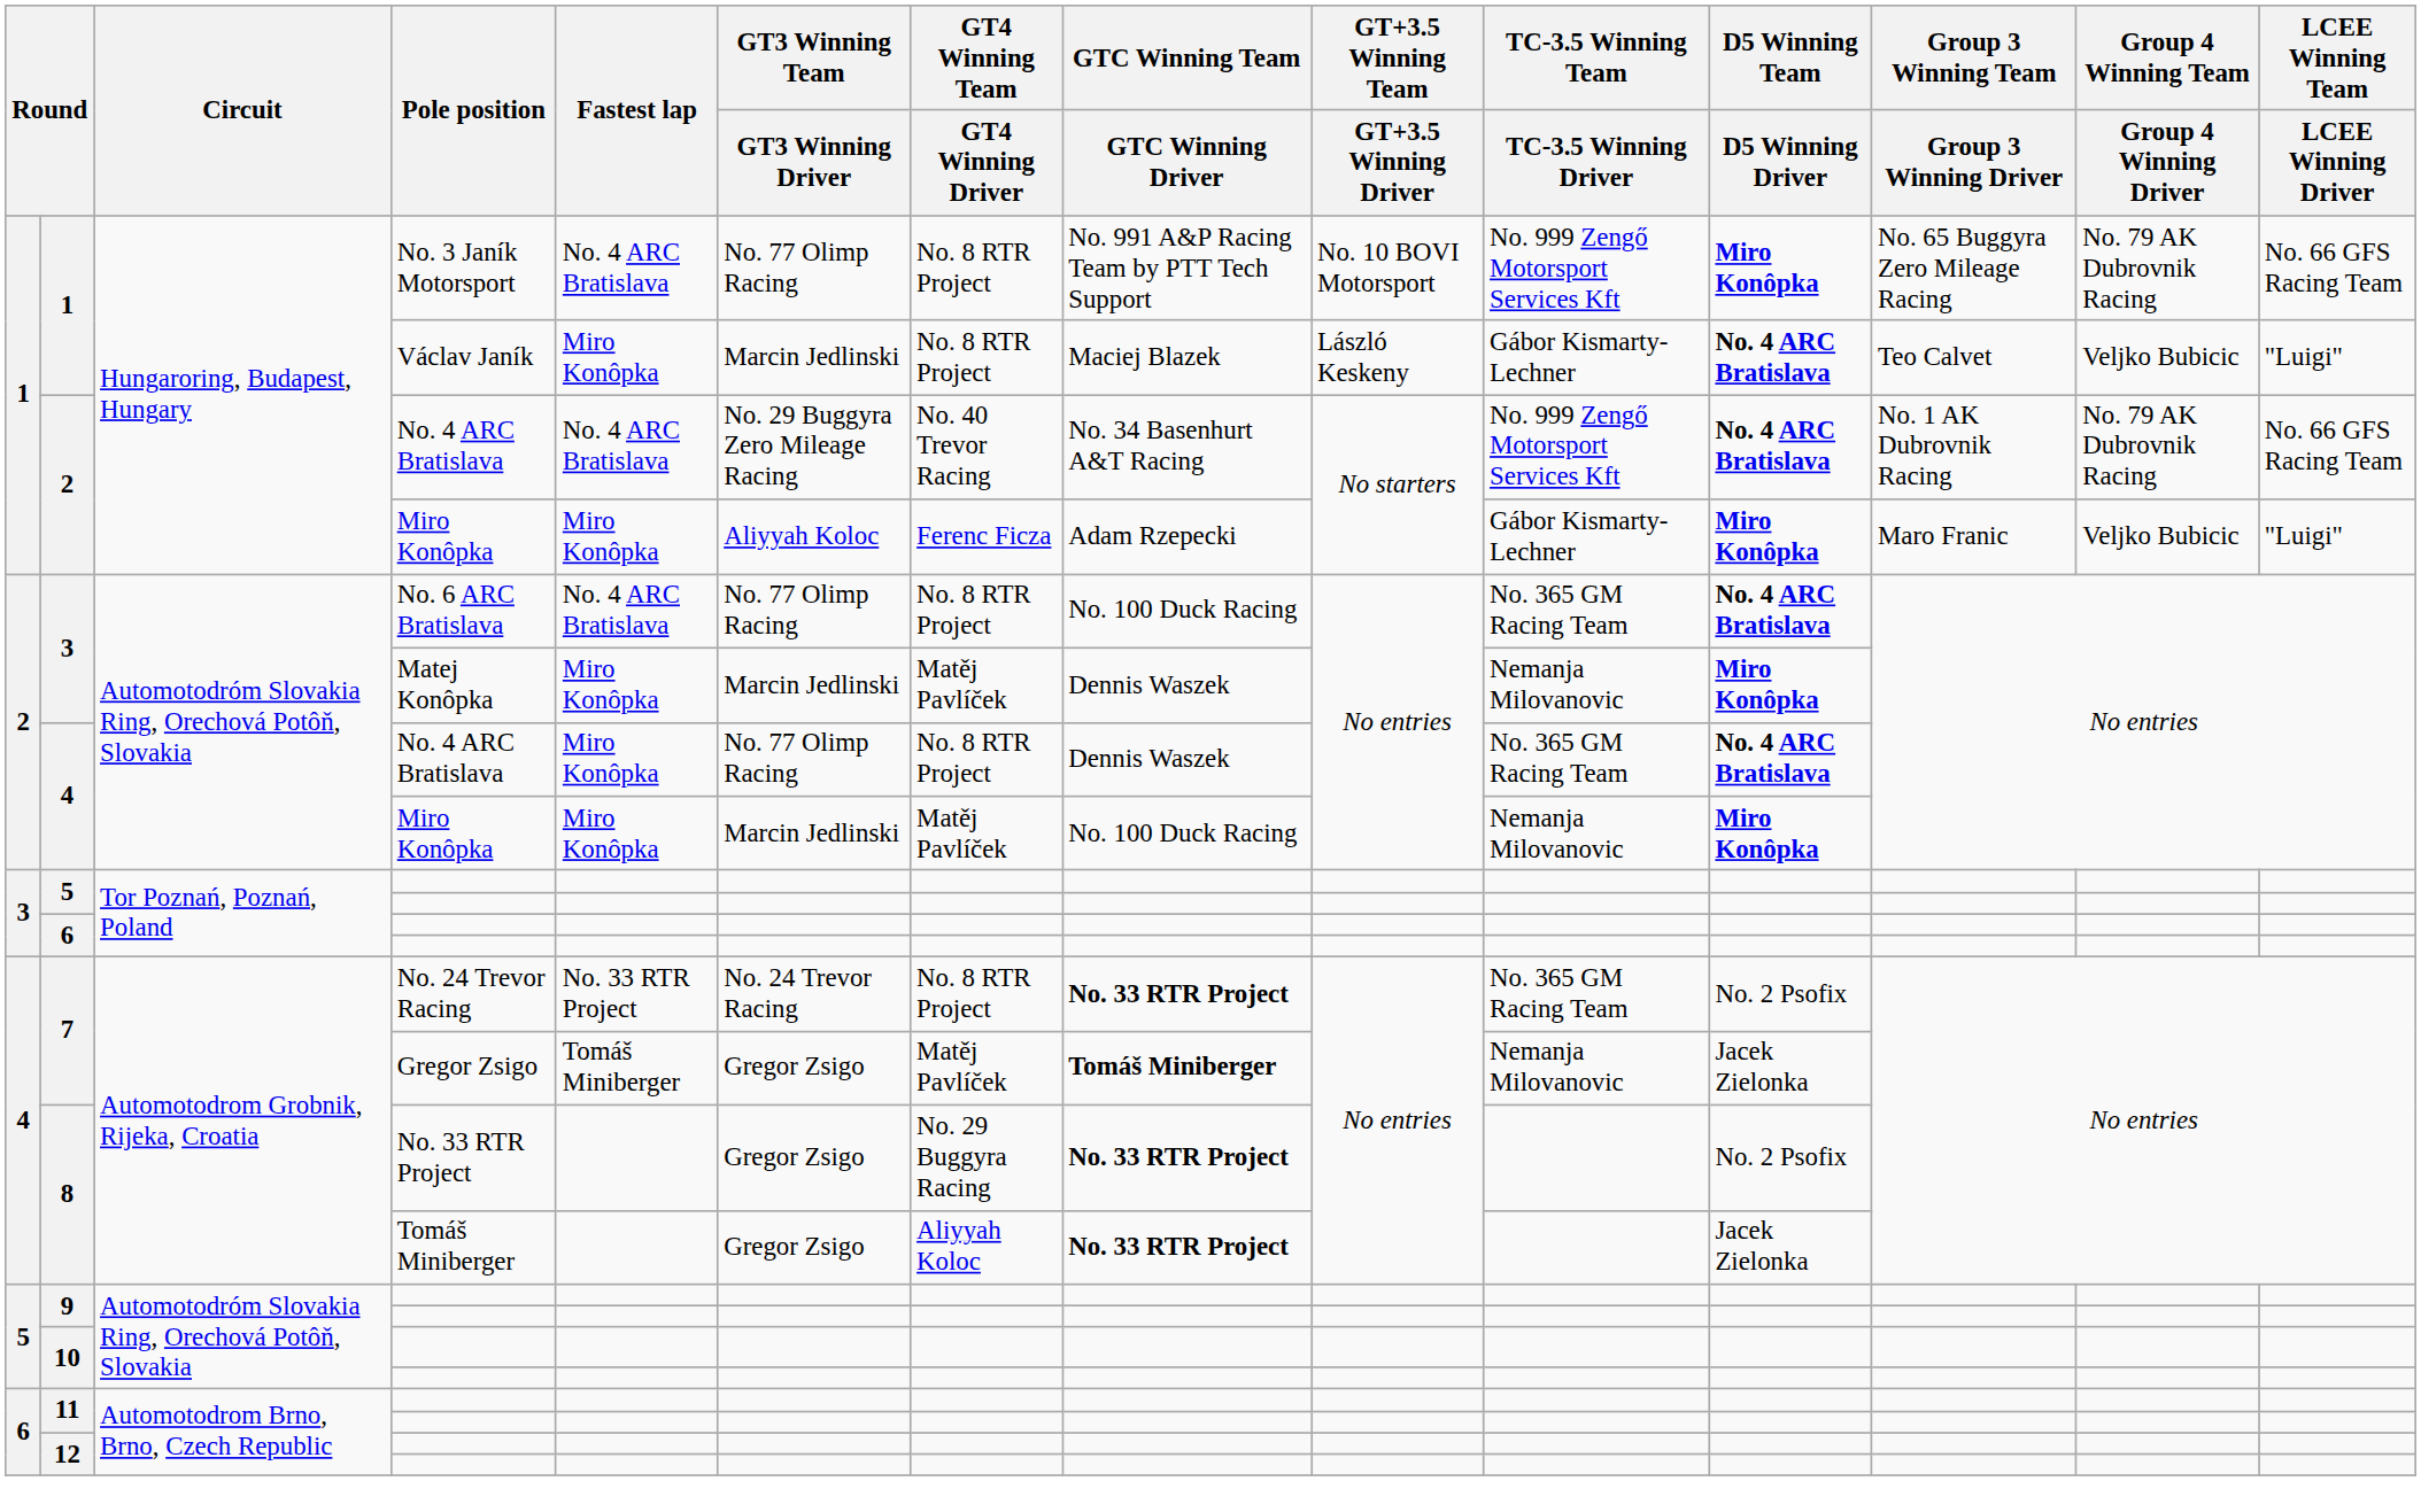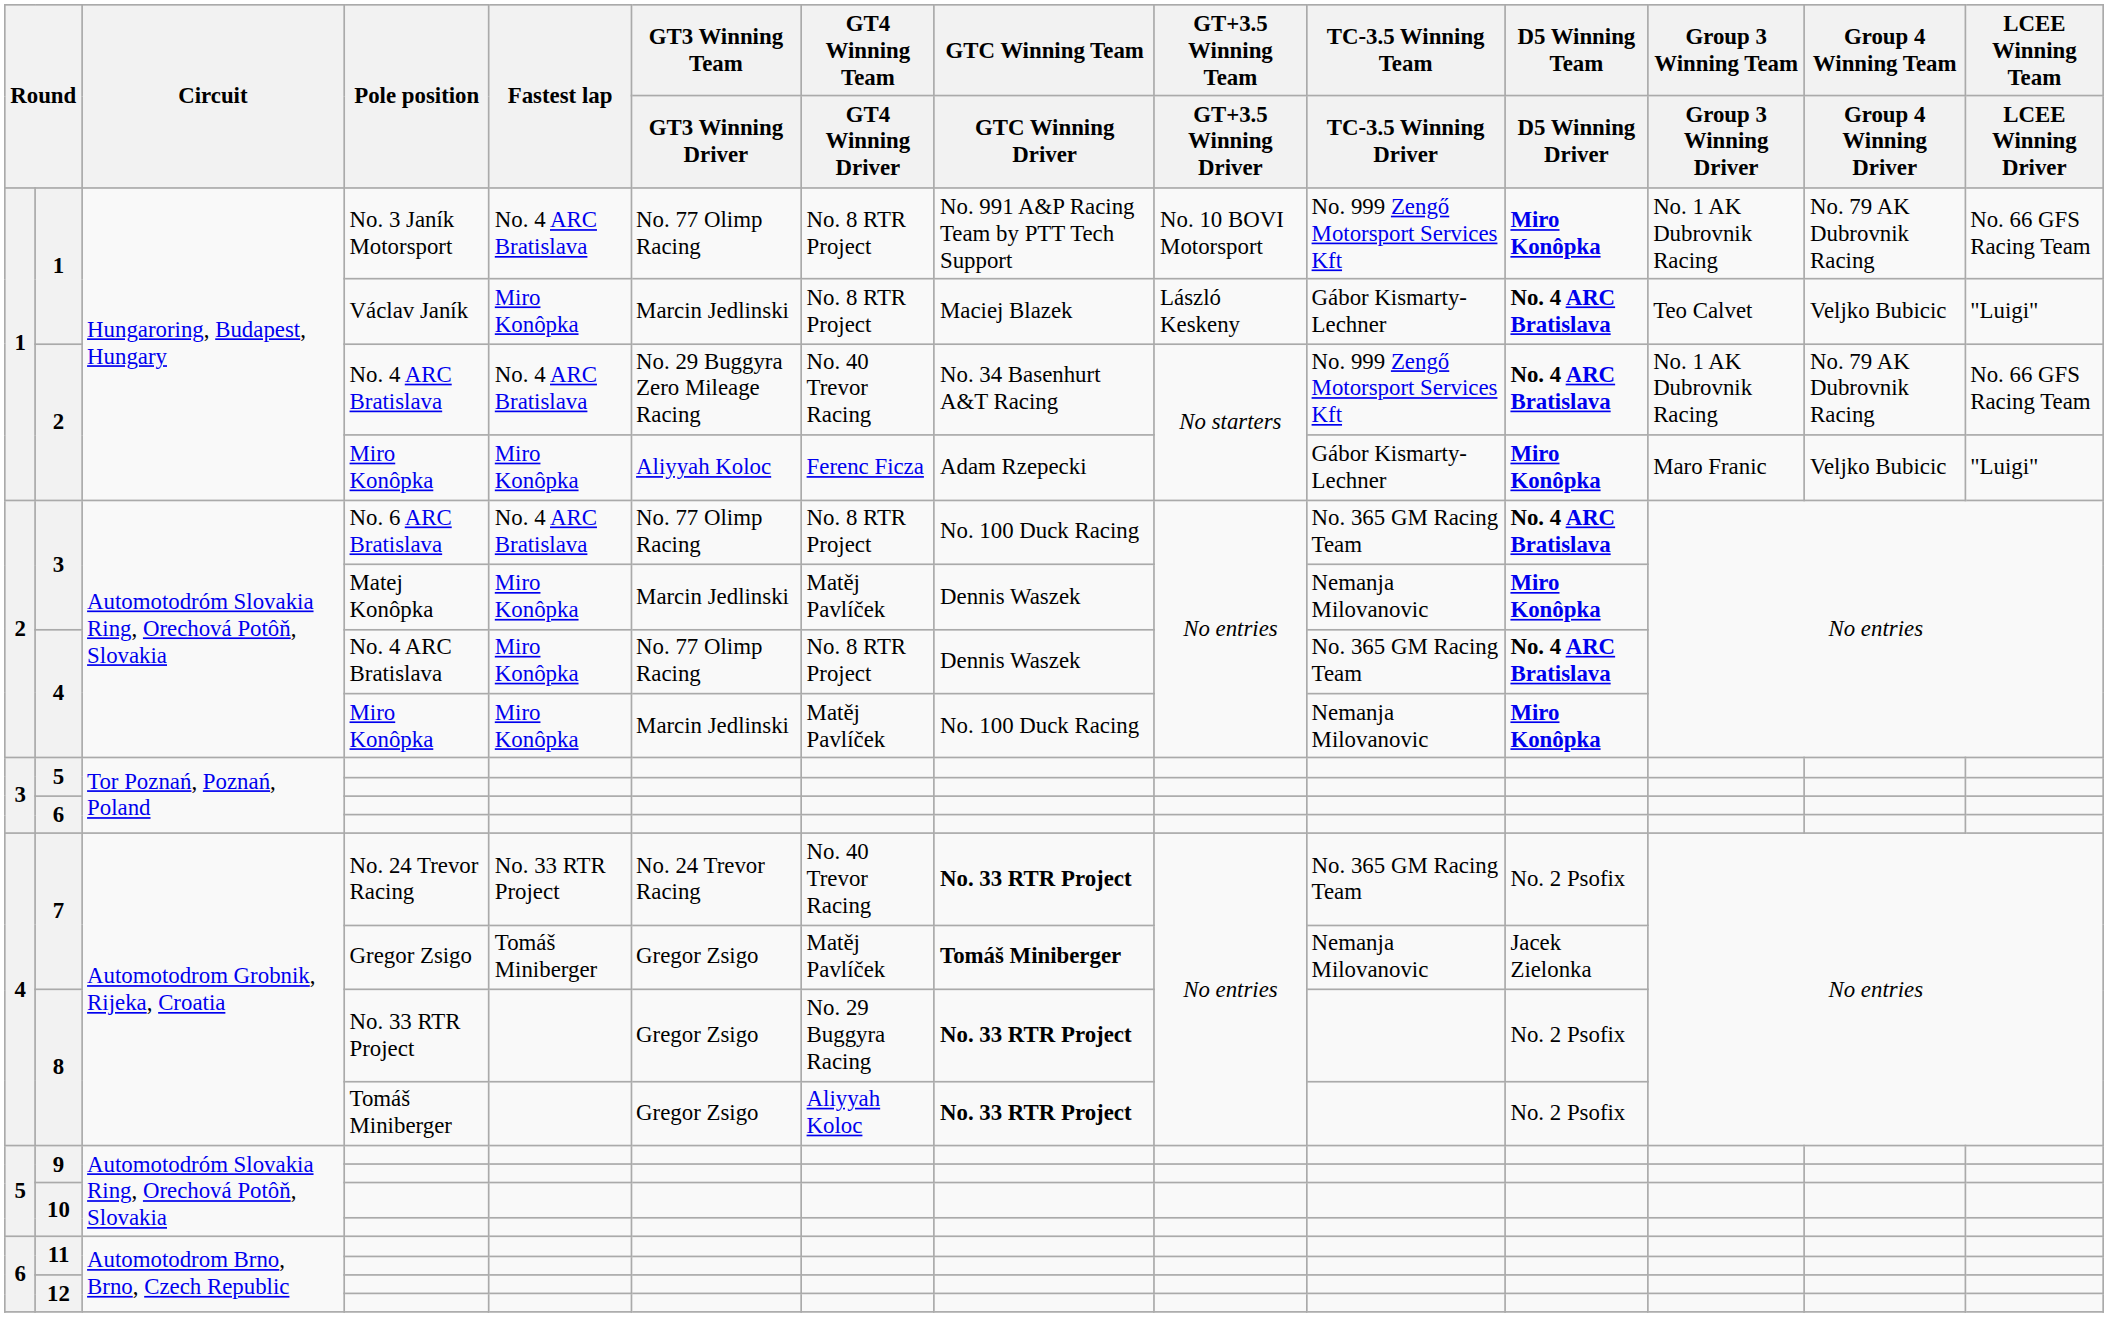 <table class="wikitable" style="font-size: 85%;">
 <tr>
 <th colspan="2" rowspan="2">Round</th>
 <th rowspan="2">Circuit</th>
 <th rowspan="2">Pole position</th>
 <th rowspan="2">Fastest lap</th>
 <th>GT3 Winning Team</th>
 <th>GT4 Winning Team</th>
 <th>GTC Winning Team</th>
 <th>GT+3.5 Winning Team</th>
 <th>TC-3.5 Winning Team</th>
 <th>D5 Winning Team</th>
 <th>Group 3 Winning Team</th>
 <th>Group 4 Winning Team</th>
 <th>LCEE Winning Team</th>
 </tr>
 <tr>
 <th>GT3 Winning Driver</th>
 <th>GT4 Winning Driver</th>
 <th>GTC Winning Driver</th>
 <th>GT+3.5 Winning Driver</th>
 <th>TC-3.5 Winning Driver</th>
 <th>D5 Winning Driver</th>
 <th>Group 3 Winning Driver</th>
 <th>Group 4 Winning Driver</th>
 <th>LCEE Winning Driver</th>
 </tr>
 <tr>
 <th rowspan="4">1</th>
 <th rowspan="2">1</th>
 <td rowspan="4"> <a href='#'>Hungaroring</a>, <a href='#'>Budapest</a>, <a href='#'>Hungary</a></td>
 <td> No. 3 Janík Motorsport</td>
 <td> No. 4 <a href='#'>ARC Bratislava</a></td>
 <td> No. 77 Olimp Racing</td>
 <td> No. 8 RTR Project</td>
 <td> No. 991 A&P Racing Team by PTT Tech Support</td>
 <td> No. 10 BOVI Motorsport</td>
 <td> No. 999 <a href='#'>Zengő Motorsport Services Kft</a></td>
 <td><strong> <a href='#'>Miro Konôpka</a></strong></td>
-<td> No. 65 Buggyra Zero Mileage Racing</td>
+<td> No. 1 AK Dubrovnik Racing</td>
 <td> No. 79 AK Dubrovnik Racing</td>
 <td> No. 66 GFS Racing Team</td>
 </tr>
 <tr>
 <td> Václav Janík</td>
 <td> <a href='#'>Miro Konôpka</a></td>
 <td> Marcin Jedlinski</td>
 <td> No. 8 RTR Project</td>
 <td> Maciej Blazek</td>
 <td> László Keskeny</td>
 <td> Gábor Kismarty-Lechner</td>
 <td><strong> No. 4 <a href='#'>ARC Bratislava</a></strong></td>
 <td> Teo Calvet</td>
 <td> Veljko Bubicic</td>
 <td> "Luigi"</td>
 </tr>
 <tr>
 <th rowspan="2">2</th>
 <td> No. 4 <a href='#'>ARC Bratislava</a></td>
 <td> No. 4 <a href='#'>ARC Bratislava</a></td>
 <td> No. 29 Buggyra Zero Mileage Racing</td>
 <td> No. 40 Trevor Racing</td>
 <td> No. 34 Basenhurt A&T Racing</td>
 <td rowspan="2" align="center"><em>No starters</em></td>
 <td> No. 999 <a href='#'>Zengő Motorsport Services Kft</a></td>
 <td><strong> No. 4 <a href='#'>ARC Bratislava</a></strong></td>
 <td> No. 1 AK Dubrovnik Racing</td>
 <td> No. 79 AK Dubrovnik Racing</td>
 <td> No. 66 GFS Racing Team</td>
 </tr>
 <tr>
 <td> <a href='#'>Miro Konôpka</a></td>
 <td> <a href='#'>Miro Konôpka</a></td>
 <td> <a href='#'>Aliyyah Koloc</a></td>
 <td> <a href='#'>Ferenc Ficza</a></td>
 <td> Adam Rzepecki</td>
 <td> Gábor Kismarty-Lechner</td>
 <td><strong> <a href='#'>Miro Konôpka</a></strong></td>
 <td> Maro Franic</td>
 <td> Veljko Bubicic</td>
 <td> "Luigi"</td>
 </tr>
 <tr>
 <th rowspan="4">2</th>
 <th rowspan="2">3</th>
 <td rowspan="4"> <a href='#'>Automotodróm Slovakia Ring</a>, <a href='#'>Orechová Potôň</a>, <a href='#'>Slovakia</a></td>
 <td> No. 6 <a href='#'>ARC Bratislava</a></td>
 <td> No. 4 <a href='#'>ARC Bratislava</a></td>
 <td> No. 77 Olimp Racing</td>
 <td> No. 8 RTR Project</td>
 <td> No. 100 Duck Racing</td>
 <td rowspan="4" align="center"><em>No entries</em></td>
 <td> No. 365 GM Racing Team</td>
 <td><strong> No. 4 <a href='#'>ARC Bratislava</a></strong></td>
 <td colspan="3" rowspan="4" align="center"><em>No entries</em></td>
 </tr>
 <tr>
 <td> Matej Konôpka</td>
 <td> <a href='#'>Miro Konôpka</a></td>
 <td> Marcin Jedlinski</td>
 <td> Matěj Pavlíček</td>
 <td> Dennis Waszek</td>
 <td> Nemanja Milovanovic</td>
 <td><strong>  <a href='#'>Miro Konôpka</a></strong></td>
 </tr>
 <tr>
 <th rowspan="2">4</th>
 <td> No. 4 ARC Bratislava</td>
 <td> <a href='#'>Miro Konôpka</a></td>
 <td> No. 77 Olimp Racing</td>
 <td> No. 8 RTR Project</td>
 <td> Dennis Waszek</td>
 <td> No. 365 GM Racing Team</td>
 <td><strong> No. 4 <a href='#'>ARC Bratislava</a></strong></td>
 </tr>
 <tr>
 <td> <a href='#'>Miro Konôpka</a></td>
 <td> <a href='#'>Miro Konôpka</a></td>
 <td> Marcin Jedlinski</td>
 <td> Matěj Pavlíček</td>
 <td> No. 100 Duck Racing</td>
 <td> Nemanja Milovanovic</td>
 <td><strong> <a href='#'>Miro Konôpka</a></strong></td>
 </tr>
 <tr>
 <th rowspan="4">3</th>
 <th rowspan="2">5</th>
 <td rowspan="4"> <a href='#'>Tor Poznań</a>, <a href='#'>Poznań</a>, <a href='#'>Poland</a></td>
 <td></td>
 <td></td>
 <td></td>
 <td></td>
 <td></td>
 <td></td>
 <td></td>
 <td></td>
 <td></td>
 <td></td>
 <td></td>
 </tr>
 <tr>
 <td></td>
 <td></td>
 <td></td>
 <td></td>
 <td></td>
 <td></td>
 <td></td>
 <td></td>
 <td></td>
 <td></td>
 <td></td>
 </tr>
 <tr>
 <th rowspan="2">6</th>
 <td></td>
 <td></td>
 <td></td>
 <td></td>
 <td></td>
 <td></td>
 <td></td>
 <td></td>
 <td></td>
 <td></td>
 <td></td>
 </tr>
 <tr>
 <td></td>
 <td></td>
 <td></td>
 <td></td>
 <td></td>
 <td></td>
 <td></td>
 <td></td>
 <td></td>
 <td></td>
 <td></td>
 </tr>
 <tr>
 <th rowspan="4">4</th>
 <th rowspan="2">7</th>
 <td rowspan="4"> <a href='#'>Automotodrom Grobnik</a>, <a href='#'>Rijeka</a>, <a href='#'>Croatia</a></td>
 <td> No. 24 Trevor Racing</td>
 <td> No. 33 RTR Project</td>
 <td> No. 24 Trevor Racing</td>
-<td> No. 8 RTR Project</td>
+<td> No. 40 Trevor Racing</td>
 <td> <strong>No. 33 RTR Project</strong></td>
 <td rowspan="4" align="center"><em>No entries</em></td>
 <td> No. 365 GM Racing Team</td>
 <td> No. 2 Psofix</td>
 <td colspan="3" rowspan="4" align="center"><em>No entries</em></td>
 </tr>
 <tr>
 <td> Gregor Zsigo</td>
 <td> Tomáš Miniberger</td>
 <td> Gregor Zsigo</td>
 <td> Matěj Pavlíček</td>
 <td> <strong>Tomáš Miniberger</strong></td>
 <td> Nemanja Milovanovic</td>
 <td> Jacek Zielonka</td>
 </tr>
 <tr>
 <th rowspan="2">8</th>
 <td> No. 33 RTR Project</td>
 <td></td>
 <td> Gregor Zsigo</td>
 <td> No. 29 Buggyra Racing</td>
 <td> <strong>No. 33 RTR Project</strong></td>
 <td></td>
 <td> No. 2 Psofix</td>
 </tr>
 <tr>
 <td> Tomáš Miniberger</td>
 <td></td>
 <td> Gregor Zsigo</td>
 <td> <a href='#'>Aliyyah Koloc</a></td>
 <td> <strong>No. 33 RTR Project</strong></td>
 <td></td>
-<td> Jacek Zielonka</td>
+<td> No. 2 Psofix</td>
 </tr>
 <tr>
 <th rowspan="4">5</th>
 <th rowspan="2">9</th>
 <td rowspan="4"> <a href='#'>Automotodróm Slovakia Ring</a>, <a href='#'>Orechová Potôň</a>, <a href='#'>Slovakia</a></td>
 <td></td>
 <td></td>
 <td></td>
 <td></td>
 <td></td>
 <td></td>
 <td></td>
 <td></td>
 <td></td>
 <td></td>
 <td></td>
 </tr>
 <tr>
 <td></td>
 <td></td>
 <td></td>
 <td></td>
 <td></td>
 <td></td>
 <td></td>
 <td></td>
 <td></td>
 <td></td>
 <td></td>
 </tr>
 <tr>
 <th rowspan="2">10</th>
 <td></td>
 <td></td>
 <td></td>
 <td></td>
 <td></td>
 <td></td>
 <td></td>
 <td></td>
 <td></td>
 <td></td>
 <td></td>
 </tr>
 <tr>
 <td></td>
 <td></td>
 <td></td>
 <td></td>
 <td></td>
 <td></td>
 <td></td>
 <td></td>
 <td></td>
 <td></td>
 <td></td>
 </tr>
 <tr>
 <th rowspan="4">6</th>
 <th rowspan="2">11</th>
 <td rowspan="4"> <a href='#'>Automotodrom Brno</a>, <a href='#'>Brno</a>, <a href='#'>Czech Republic</a></td>
 <td></td>
 <td></td>
 <td></td>
 <td></td>
 <td></td>
 <td></td>
 <td></td>
 <td></td>
 <td></td>
 <td></td>
 <td></td>
 </tr>
 <tr>
 <td></td>
 <td></td>
 <td></td>
 <td></td>
 <td></td>
 <td></td>
 <td></td>
 <td></td>
 <td></td>
 <td></td>
 <td></td>
 </tr>
 <tr>
 <th rowspan="2">12</th>
 <td></td>
 <td></td>
 <td></td>
 <td></td>
 <td></td>
 <td></td>
 <td></td>
 <td></td>
 <td></td>
 <td></td>
 <td></td>
 </tr>
 <tr>
 <td></td>
 <td></td>
 <td></td>
 <td></td>
 <td></td>
 <td></td>
 <td></td>
 <td></td>
 <td></td>
 <td></td>
 <td></td>
 </tr>
 </table>
